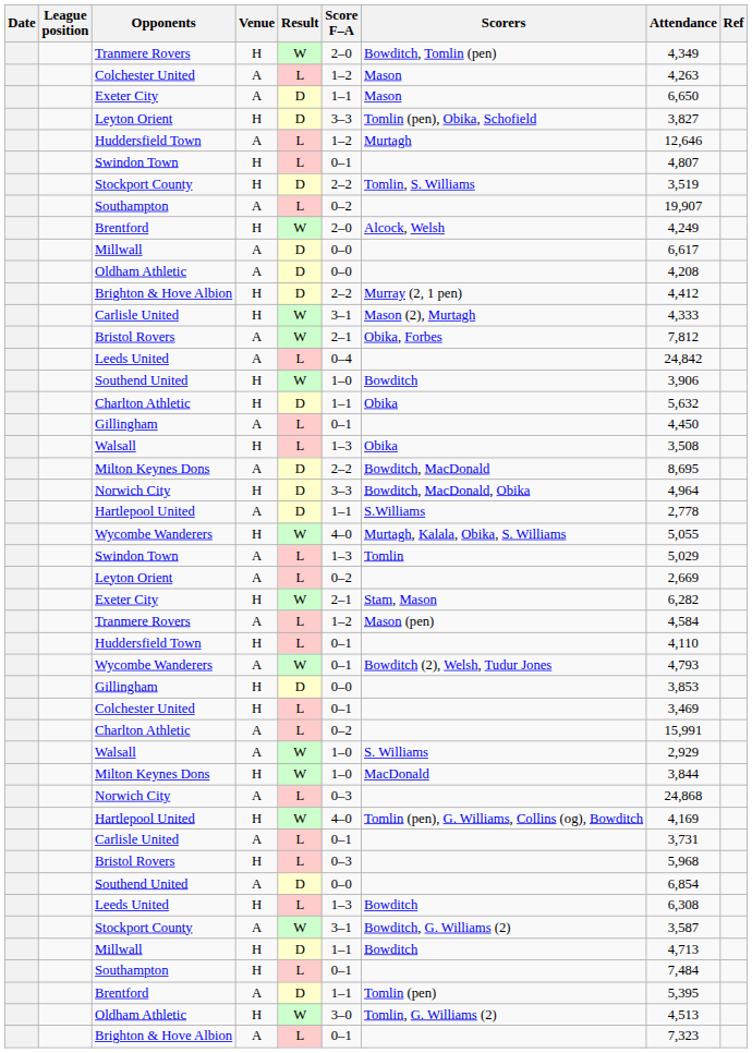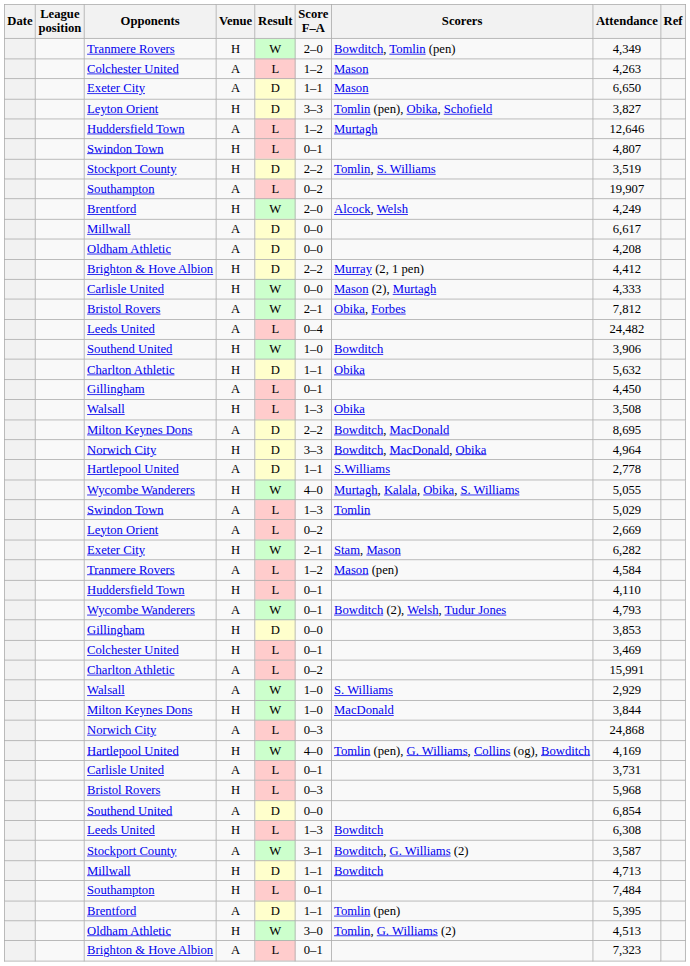 <table class="wikitable plainrowheaders sortable" style="text-align:center">
 <tr>
 <th scope="col">Date</th>
 <th scope="col">League<br>position</th>
 <th scope="col">Opponents</th>
 <th scope="col">Venue</th>
 <th scope="col">Result</th>
 <th scope="col">Score<br>F–A</th>
 <th scope="col" class="unsortable">Scorers</th>
 <th scope="col">Attendance</th>
 <th scope="col" class="unsortable">Ref</th>
 </tr>
 <tr>
 <th scope="row"></th>
 <td></td>
 <td align="left"><a href='#'>Tranmere Rovers</a></td>
 <td>H</td>
 <td style="background-color:#CCFFCC">W</td>
 <td>2–0</td>
 <td align="left"><a href='#'>Bowditch</a>, <a href='#'>Tomlin</a> (pen)</td>
 <td>4,349</td>
 <td></td>
 </tr>
 <tr>
 <th scope="row"></th>
 <td></td>
 <td align="left"><a href='#'>Colchester United</a></td>
 <td>A</td>
 <td style="background-color:#FFCCCC">L</td>
 <td>1–2</td>
 <td align="left"><a href='#'>Mason</a></td>
 <td>4,263</td>
 <td></td>
 </tr>
 <tr>
 <th scope="row"></th>
 <td></td>
 <td align="left"><a href='#'>Exeter City</a></td>
 <td>A</td>
 <td style="background-color:#FFFFCC">D</td>
 <td>1–1</td>
 <td align="left"><a href='#'>Mason</a></td>
 <td>6,650</td>
 <td></td>
 </tr>
 <tr>
 <th scope="row"></th>
 <td></td>
 <td align="left"><a href='#'>Leyton Orient</a></td>
 <td>H</td>
 <td style="background-color:#FFFFCC">D</td>
 <td>3–3</td>
 <td align="left"><a href='#'>Tomlin</a> (pen), <a href='#'>Obika</a>, <a href='#'>Schofield</a></td>
 <td>3,827</td>
 <td></td>
 </tr>
 <tr>
 <th scope="row"></th>
 <td></td>
 <td align="left"><a href='#'>Huddersfield Town</a></td>
 <td>A</td>
 <td style="background-color:#FFCCCC">L</td>
 <td>1–2</td>
 <td align="left"><a href='#'>Murtagh</a></td>
 <td>12,646</td>
 <td></td>
 </tr>
 <tr>
 <th scope="row"></th>
 <td></td>
 <td align="left"><a href='#'>Swindon Town</a></td>
 <td>H</td>
 <td style="background-color:#FFCCCC">L</td>
 <td>0–1</td>
 <td align="left"></td>
 <td>4,807</td>
 <td></td>
 </tr>
 <tr>
 <th scope="row"></th>
 <td></td>
 <td align="left"><a href='#'>Stockport County</a></td>
 <td>H</td>
 <td style="background-color:#FFFFCC">D</td>
 <td>2–2</td>
 <td align="left"><a href='#'>Tomlin</a>, <a href='#'>S. Williams</a></td>
 <td>3,519</td>
 <td></td>
 </tr>
 <tr>
 <th scope="row"></th>
 <td></td>
 <td align="left"><a href='#'>Southampton</a></td>
 <td>A</td>
 <td style="background-color:#FFCCCC">L</td>
 <td>0–2</td>
 <td align="left"></td>
 <td>19,907</td>
 <td></td>
 </tr>
 <tr>
 <th scope="row"></th>
 <td></td>
 <td align="left"><a href='#'>Brentford</a></td>
 <td>H</td>
 <td style="background-color:#CCFFCC">W</td>
 <td>2–0</td>
 <td align="left"><a href='#'>Alcock</a>, <a href='#'>Welsh</a></td>
 <td>4,249</td>
 <td></td>
 </tr>
 <tr>
 <th scope="row"></th>
 <td></td>
 <td align="left"><a href='#'>Millwall</a></td>
 <td>A</td>
 <td style="background-color:#FFFFCC">D</td>
 <td>0–0</td>
 <td align="left"></td>
 <td>6,617</td>
 <td></td>
 </tr>
 <tr>
 <th scope="row"></th>
 <td></td>
 <td align="left"><a href='#'>Oldham Athletic</a></td>
 <td>A</td>
 <td style="background-color:#FFFFCC">D</td>
 <td>0–0</td>
 <td align="left"></td>
 <td>4,208</td>
 <td></td>
 </tr>
 <tr>
 <th scope="row"></th>
 <td></td>
 <td align="left"><a href='#'>Brighton & Hove Albion</a></td>
 <td>H</td>
 <td style="background-color:#FFFFCC">D</td>
 <td>2–2</td>
 <td align="left"><a href='#'>Murray</a> (2, 1 pen)</td>
 <td>4,412</td>
 <td></td>
 </tr>
 <tr>
 <th scope="row"></th>
 <td></td>
 <td align="left"><a href='#'>Carlisle United</a></td>
 <td>H</td>
 <td style="background-color:#CCFFCC">W</td>
-<td>3–1</td>
+<td>0–0</td>
 <td align="left"><a href='#'>Mason</a> (2), <a href='#'>Murtagh</a></td>
 <td>4,333</td>
 <td></td>
 </tr>
 <tr>
 <th scope="row"></th>
 <td></td>
 <td align="left"><a href='#'>Bristol Rovers</a></td>
 <td>A</td>
 <td style="background-color:#CCFFCC">W</td>
 <td>2–1</td>
 <td align="left"><a href='#'>Obika</a>, <a href='#'>Forbes</a></td>
 <td>7,812</td>
 <td></td>
 </tr>
 <tr>
 <th scope="row"></th>
 <td></td>
 <td align="left"><a href='#'>Leeds United</a></td>
 <td>A</td>
 <td style="background-color:#FFCCCC">L</td>
 <td>0–4</td>
 <td align="left"></td>
-<td>24,842</td>
+<td>24,482</td>
 <td></td>
 </tr>
 <tr>
 <th scope="row"></th>
 <td></td>
 <td align="left"><a href='#'>Southend United</a></td>
 <td>H</td>
 <td style="background-color:#CCFFCC">W</td>
 <td>1–0</td>
 <td align="left"><a href='#'>Bowditch</a></td>
 <td>3,906</td>
 <td></td>
 </tr>
 <tr>
 <th scope="row"></th>
 <td></td>
 <td align="left"><a href='#'>Charlton Athletic</a></td>
 <td>H</td>
 <td style="background-color:#FFFFCC">D</td>
 <td>1–1</td>
 <td align="left"><a href='#'>Obika</a></td>
 <td>5,632</td>
 <td></td>
 </tr>
 <tr>
 <th scope="row"></th>
 <td></td>
 <td align="left"><a href='#'>Gillingham</a></td>
 <td>A</td>
 <td style="background-color:#FFCCCC">L</td>
 <td>0–1</td>
 <td align="left"></td>
 <td>4,450</td>
 <td></td>
 </tr>
 <tr>
 <th scope="row"></th>
 <td></td>
 <td align="left"><a href='#'>Walsall</a></td>
 <td>H</td>
 <td style="background-color:#FFCCCC">L</td>
 <td>1–3</td>
 <td align="left"><a href='#'>Obika</a></td>
 <td>3,508</td>
 <td></td>
 </tr>
 <tr>
 <th scope="row"></th>
 <td></td>
 <td align="left"><a href='#'>Milton Keynes Dons</a></td>
 <td>A</td>
 <td style="background-color:#FFFFCC">D</td>
 <td>2–2</td>
 <td align="left"><a href='#'>Bowditch</a>, <a href='#'>MacDonald</a></td>
 <td>8,695</td>
 <td></td>
 </tr>
 <tr>
 <th scope="row"></th>
 <td></td>
 <td align="left"><a href='#'>Norwich City</a></td>
 <td>H</td>
 <td style="background-color:#FFFFCC">D</td>
 <td>3–3</td>
 <td align="left"><a href='#'>Bowditch</a>, <a href='#'>MacDonald</a>, <a href='#'>Obika</a></td>
 <td>4,964</td>
 <td></td>
 </tr>
 <tr>
 <th scope="row"></th>
 <td></td>
 <td align="left"><a href='#'>Hartlepool United</a></td>
 <td>A</td>
 <td style="background-color:#FFFFCC">D</td>
 <td>1–1</td>
 <td align="left"><a href='#'>S.Williams</a></td>
 <td>2,778</td>
 <td></td>
 </tr>
 <tr>
 <th scope="row"></th>
 <td></td>
 <td align="left"><a href='#'>Wycombe Wanderers</a></td>
 <td>H</td>
 <td style="background-color:#CCFFCC">W</td>
 <td>4–0</td>
 <td align="left"><a href='#'>Murtagh</a>, <a href='#'>Kalala</a>, <a href='#'>Obika</a>, <a href='#'>S. Williams</a></td>
 <td>5,055</td>
 <td></td>
 </tr>
 <tr>
 <th scope="row"></th>
 <td></td>
 <td align="left"><a href='#'>Swindon Town</a></td>
 <td>A</td>
 <td style="background-color:#FFCCCC">L</td>
 <td>1–3</td>
 <td align="left"><a href='#'>Tomlin</a></td>
 <td>5,029</td>
 <td></td>
 </tr>
 <tr>
 <th scope="row"></th>
 <td></td>
 <td align="left"><a href='#'>Leyton Orient</a></td>
 <td>A</td>
 <td style="background-color:#FFCCCC">L</td>
 <td>0–2</td>
 <td align="left"></td>
 <td>2,669</td>
 <td></td>
 </tr>
 <tr>
 <th scope="row"></th>
 <td></td>
 <td align="left"><a href='#'>Exeter City</a></td>
 <td>H</td>
 <td style="background-color:#CCFFCC">W</td>
 <td>2–1</td>
 <td align="left"><a href='#'>Stam</a>, <a href='#'>Mason</a></td>
 <td>6,282</td>
 <td></td>
 </tr>
 <tr>
 <th scope="row"></th>
 <td></td>
 <td align="left"><a href='#'>Tranmere Rovers</a></td>
 <td>A</td>
 <td style="background-color:#FFCCCC">L</td>
 <td>1–2</td>
 <td align="left"><a href='#'>Mason</a> (pen)</td>
 <td>4,584</td>
 <td></td>
 </tr>
 <tr>
 <th scope="row"></th>
 <td></td>
 <td align="left"><a href='#'>Huddersfield Town</a></td>
 <td>H</td>
 <td style="background-color:#FFCCCC">L</td>
 <td>0–1</td>
 <td align="left"></td>
 <td>4,110</td>
 <td></td>
 </tr>
 <tr>
 <th scope="row"></th>
 <td></td>
 <td align="left"><a href='#'>Wycombe Wanderers</a></td>
 <td>A</td>
 <td style="background-color:#CCFFCC">W</td>
 <td>0–1</td>
 <td align="left"><a href='#'>Bowditch</a> (2), <a href='#'>Welsh</a>, <a href='#'>Tudur Jones</a></td>
 <td>4,793</td>
 <td></td>
 </tr>
 <tr>
 <th scope="row"></th>
 <td></td>
 <td align="left"><a href='#'>Gillingham</a></td>
 <td>H</td>
 <td style="background-color:#FFFFCC">D</td>
 <td>0–0</td>
 <td align="left"></td>
 <td>3,853</td>
 <td></td>
 </tr>
 <tr>
 <th scope="row"></th>
 <td></td>
 <td align="left"><a href='#'>Colchester United</a></td>
 <td>H</td>
 <td style="background-color:#FFCCCC">L</td>
 <td>0–1</td>
 <td align="left"></td>
 <td>3,469</td>
 <td></td>
 </tr>
 <tr>
 <th scope="row"></th>
 <td></td>
 <td align="left"><a href='#'>Charlton Athletic</a></td>
 <td>A</td>
 <td style="background-color:#FFCCCC">L</td>
 <td>0–2</td>
 <td align="left"></td>
 <td>15,991</td>
 <td></td>
 </tr>
 <tr>
 <th scope="row"></th>
 <td></td>
 <td align="left"><a href='#'>Walsall</a></td>
 <td>A</td>
 <td style="background-color:#CCFFCC">W</td>
 <td>1–0</td>
 <td align="left"><a href='#'>S. Williams</a></td>
 <td>2,929</td>
 <td></td>
 </tr>
 <tr>
 <th scope="row"></th>
 <td></td>
 <td align="left"><a href='#'>Milton Keynes Dons</a></td>
 <td>H</td>
 <td style="background-color:#CCFFCC">W</td>
 <td>1–0</td>
 <td align="left"><a href='#'>MacDonald</a></td>
 <td>3,844</td>
 <td></td>
 </tr>
 <tr>
 <th scope="row"></th>
 <td></td>
 <td align="left"><a href='#'>Norwich City</a></td>
 <td>A</td>
 <td style="background-color:#FFCCCC">L</td>
 <td>0–3</td>
 <td align="left"></td>
 <td>24,868</td>
 <td></td>
 </tr>
 <tr>
 <th scope="row"></th>
 <td></td>
 <td align="left"><a href='#'>Hartlepool United</a></td>
 <td>H</td>
 <td style="background-color:#CCFFCC">W</td>
 <td>4–0</td>
 <td align="left"><a href='#'>Tomlin</a> (pen), <a href='#'>G. Williams</a>, <a href='#'>Collins</a> (og), <a href='#'>Bowditch</a></td>
 <td>4,169</td>
 <td></td>
 </tr>
 <tr>
 <th scope="row"></th>
 <td></td>
 <td align="left"><a href='#'>Carlisle United</a></td>
 <td>A</td>
 <td style="background-color:#FFCCCC">L</td>
 <td>0–1</td>
 <td align="left"></td>
 <td>3,731</td>
 <td></td>
 </tr>
 <tr>
 <th scope="row"></th>
 <td></td>
 <td align="left"><a href='#'>Bristol Rovers</a></td>
 <td>H</td>
 <td style="background-color:#FFCCCC">L</td>
 <td>0–3</td>
 <td align="left"></td>
 <td>5,968</td>
 <td></td>
 </tr>
 <tr>
 <th scope="row"></th>
 <td></td>
 <td align="left"><a href='#'>Southend United</a></td>
 <td>A</td>
 <td style="background-color:#FFFFCC">D</td>
 <td>0–0</td>
 <td align="left"></td>
 <td>6,854</td>
 <td></td>
 </tr>
 <tr>
 <th scope="row"></th>
 <td></td>
 <td align="left"><a href='#'>Leeds United</a></td>
 <td>H</td>
 <td style="background-color:#FFCCCC">L</td>
 <td>1–3</td>
 <td align="left"><a href='#'>Bowditch</a></td>
 <td>6,308</td>
 <td></td>
 </tr>
 <tr>
 <th scope="row"></th>
 <td></td>
 <td align="left"><a href='#'>Stockport County</a></td>
 <td>A</td>
 <td style="background-color:#CCFFCC">W</td>
 <td>3–1</td>
 <td align="left"><a href='#'>Bowditch</a>, <a href='#'>G. Williams</a> (2)</td>
 <td>3,587</td>
 <td></td>
 </tr>
 <tr>
 <th scope="row"></th>
 <td></td>
 <td align="left"><a href='#'>Millwall</a></td>
 <td>H</td>
 <td style="background-color:#FFFFCC">D</td>
 <td>1–1</td>
 <td align="left"><a href='#'>Bowditch</a></td>
 <td>4,713</td>
 <td></td>
 </tr>
 <tr>
 <th scope="row"></th>
 <td></td>
 <td align="left"><a href='#'>Southampton</a></td>
 <td>H</td>
 <td style="background-color:#FFCCCC">L</td>
 <td>0–1</td>
 <td align="left"></td>
 <td>7,484</td>
 <td></td>
 </tr>
 <tr>
 <th scope="row"></th>
 <td></td>
 <td align="left"><a href='#'>Brentford</a></td>
 <td>A</td>
 <td style="background-color:#FFFFCC">D</td>
 <td>1–1</td>
 <td align="left"><a href='#'>Tomlin</a> (pen)</td>
 <td>5,395</td>
 <td></td>
 </tr>
 <tr>
 <th scope="row"></th>
 <td></td>
 <td align="left"><a href='#'>Oldham Athletic</a></td>
 <td>H</td>
 <td style="background-color:#CCFFCC">W</td>
 <td>3–0</td>
 <td align="left"><a href='#'>Tomlin</a>, <a href='#'>G. Williams</a> (2)</td>
 <td>4,513</td>
 <td></td>
 </tr>
 <tr>
 <th scope="row"></th>
 <td></td>
 <td align="left"><a href='#'>Brighton & Hove Albion</a></td>
 <td>A</td>
 <td style="background-color:#FFCCCC">L</td>
 <td>0–1</td>
 <td align="left"></td>
 <td>7,323</td>
 <td></td>
 </tr>
 </table>
